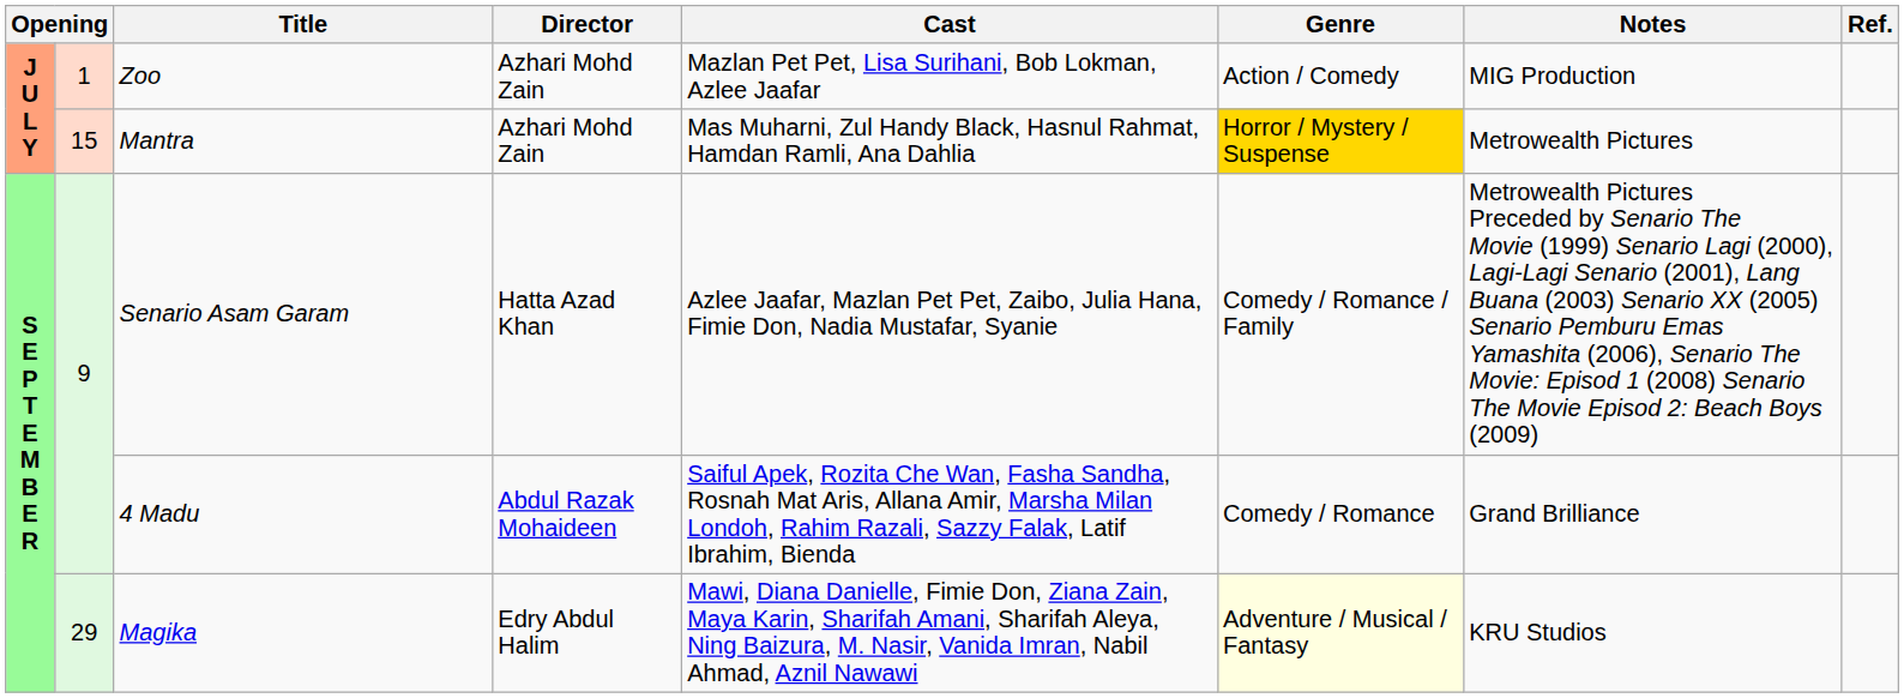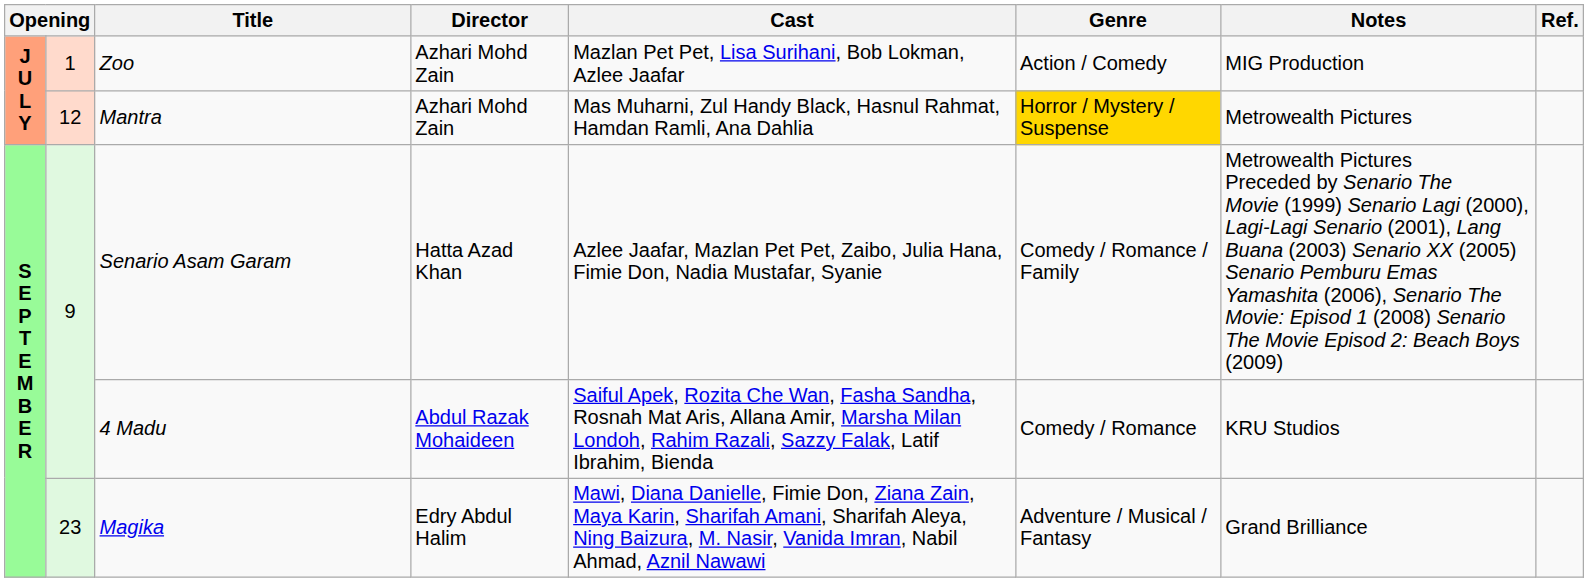 <table class="wikitable" width="100%">
 <tr>
 <th colspan="2">Opening</th>
 <th style="width:20%;">Title</th>
 <th style="width:10%;">Director</th>
 <th>Cast</th>
 <th style="width:13%">Genre</th>
 <th style="width:20%">Notes</th>
 <th>Ref.</th>
 </tr>
 <tr>
 <th rowspan=2 style="text-align:center; background:#ffa07a;">J<br>U<br>L<br>Y</th>
 <td rowspan=1 style="text-align:center; background:#ffdacc;">1</td>
 <td><em>Zoo</em></td>
 <td>Azhari Mohd Zain</td>
 <td>Mazlan Pet Pet, <a href='#'>Lisa Surihani</a>, Bob Lokman, Azlee Jaafar</td>
 <td>Action / Comedy</td>
 <td>MIG Production</td>
 <td></td>
 </tr>
 <tr>
-<td rowspan=1 style="text-align:center; background:#ffdacc;">15</td>
+<td rowspan=1 style="text-align:center; background:#ffdacc;">12</td>
 <td><em>Mantra</em></td>
 <td>Azhari Mohd Zain</td>
 <td>Mas Muharni, Zul Handy Black, Hasnul Rahmat, Hamdan Ramli, Ana Dahlia</td>
 <td style="background: gold;">Horror / Mystery / Suspense</td>
 <td>Metrowealth Pictures</td>
 <td></td>
 </tr>
 <tr>
 <th rowspan="3" style="text-align:center; background:#98fb98;">S<br>E<br>P<br>T<br>E<br>M<br>B<br>E<br>R</th>
 <td rowspan="2" style="text-align:center; background:#e0f9e0;">9</td>
 <td><em>Senario Asam Garam</em></td>
 <td>Hatta Azad Khan</td>
 <td>Azlee Jaafar, Mazlan Pet Pet, Zaibo, Julia Hana, Fimie Don, Nadia Mustafar, Syanie</td>
 <td>Comedy / Romance / Family</td>
 <td>Metrowealth Pictures <br> Preceded by <em>Senario The Movie</em> (1999) <em>Senario Lagi</em> (2000), <em>Lagi-Lagi Senario</em> (2001), <em>Lang Buana</em> (2003) <em>Senario XX</em> (2005) <em>Senario Pemburu Emas Yamashita</em> (2006), <em>Senario The Movie: Episod 1</em> (2008) <em>Senario The Movie Episod 2: Beach Boys</em> (2009)</td>
 <td></td>
 </tr>
 <tr>
 <td><em>4 Madu</em></td>
 <td><a href='#'>Abdul Razak Mohaideen</a></td>
 <td><a href='#'>Saiful Apek</a>, <a href='#'>Rozita Che Wan</a>, <a href='#'>Fasha Sandha</a>, Rosnah Mat Aris, Allana Amir, <a href='#'>Marsha Milan Londoh</a>, <a href='#'>Rahim Razali</a>, <a href='#'>Sazzy Falak</a>, Latif Ibrahim, Bienda</td>
 <td>Comedy / Romance</td>
+<td>KRU Studios</td>
+<td></td>
+</tr>
+<tr>
+<td rowspan=1 style="text-align:center; background:#e0f9e0;">23</td>
+<td><em><a href='#'>Magika</a></em></td>
+<td>Edry Abdul Halim</td>
+<td><a href='#'>Mawi</a>, <a href='#'>Diana Danielle</a>, Fimie Don, <a href='#'>Ziana Zain</a>, <a href='#'>Maya Karin</a>, <a href='#'>Sharifah Amani</a>, Sharifah Aleya, <a href='#'>Ning Baizura</a>, <a href='#'>M. Nasir</a>, <a href='#'>Vanida Imran</a>, Nabil Ahmad, <a href='#'>Aznil Nawawi</a></td>
+<td>Adventure / Musical / Fantasy</td>
 <td>Grand Brilliance</td>
 <td></td>
 </tr>
-<tr>
-<td rowspan=1 style="text-align:center; background:#e0f9e0;">29</td>
-<td><em><a href='#'>Magika</a></em></td>
-<td>Edry Abdul Halim</td>
-<td><a href='#'>Mawi</a>, <a href='#'>Diana Danielle</a>, Fimie Don, <a href='#'>Ziana Zain</a>, <a href='#'>Maya Karin</a>, <a href='#'>Sharifah Amani</a>, Sharifah Aleya, <a href='#'>Ning Baizura</a>, <a href='#'>M. Nasir</a>, <a href='#'>Vanida Imran</a>, Nabil Ahmad, <a href='#'>Aznil Nawawi</a></td>
-<td style="background: lightyellow;">Adventure / Musical / Fantasy</td>
-<td>KRU Studios</td>
-<td></td>
-</tr>
 </table>
